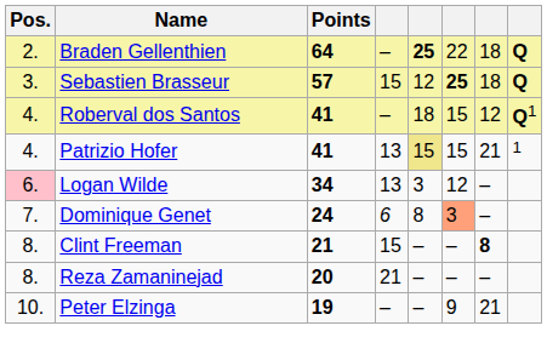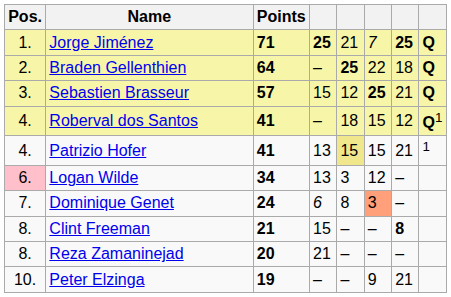 <table class="wikitable">
 <tr>
 <th width=10px>Pos.</th>
 <th width=200px>Name</th>
 <th width=20px>Points</th>
 <th width=20px></th>
 <th width=20px></th>
 <th width=20px></th>
 <th width=20px></th>
 <th width=20px></th>
+</tr>
+<tr style="background:#f7f6a8;">
+<td align=center>1.</td>
+<td> <a href='#'>Jorge Jiménez</a></td>
+<td><strong>71</strong></td>
+<td><strong>25</strong></td>
+<td>21</td>
+<td><em>7</em></td>
+<td><strong>25</strong></td>
+<td><strong>Q</strong></td>
 </tr>
 <tr style="background:#f7f6a8;">
 <td align=center>2.</td>
 <td> <a href='#'>Braden Gellenthien</a></td>
 <td><strong>64</strong></td>
 <td>–</td>
 <td><strong>25</strong></td>
 <td>22</td>
 <td>18</td>
 <td><strong>Q</strong></td>
 </tr>
 <tr style="background:#f7f6a8;">
 <td align=center>3.</td>
 <td> <a href='#'>Sebastien Brasseur</a></td>
 <td><strong>57</strong></td>
 <td>15</td>
 <td>12</td>
 <td><strong>25</strong></td>
-<td>18</td>
+<td>21</td>
 <td><strong>Q</strong></td>
 </tr>
 <tr style="background:#f7f6a8;">
 <td align=center>4.</td>
 <td> <a href='#'>Roberval dos Santos</a></td>
 <td><strong>41</strong></td>
 <td>–</td>
 <td>18</td>
 <td>15</td>
 <td>12</td>
 <td><strong>Q</strong><sup>1</sup></td>
 </tr>
 <tr>
 <td align=center>4.</td>
 <td> <a href='#'>Patrizio Hofer</a></td>
 <td><strong>41</strong></td>
 <td>13</td>
 <td style="background: khaki;">15</td>
 <td>15</td>
 <td>21</td>
 <td><sup>1</sup></td>
 </tr>
 <tr>
 <td align=center style="background: pink;">6.</td>
 <td> <a href='#'>Logan Wilde</a></td>
 <td><strong>34</strong></td>
 <td>13</td>
 <td>3</td>
 <td>12</td>
 <td>–</td>
 <td></td>
 </tr>
 <tr>
 <td align=center>7.</td>
 <td> <a href='#'>Dominique Genet</a></td>
 <td><strong>24</strong></td>
 <td><em>6</em></td>
 <td>8</td>
 <td style="background: lightsalmon;">3</td>
 <td>–</td>
 <td></td>
 </tr>
 <tr>
 <td align=center>8.</td>
 <td> <a href='#'>Clint Freeman</a></td>
 <td><strong>21</strong></td>
 <td>15</td>
 <td>–</td>
 <td>–</td>
 <td><strong>8</strong></td>
 <td></td>
 </tr>
 <tr>
 <td align=center>8.</td>
 <td> <a href='#'>Reza Zamaninejad</a></td>
 <td><strong>20</strong></td>
 <td>21</td>
 <td>–</td>
 <td>–</td>
 <td>–</td>
 <td></td>
 </tr>
 <tr>
 <td align=center>10.</td>
 <td> <a href='#'>Peter Elzinga</a></td>
 <td><strong>19</strong></td>
 <td>–</td>
 <td>–</td>
 <td>9</td>
 <td>21</td>
 <td></td>
 </tr>
 </table>
